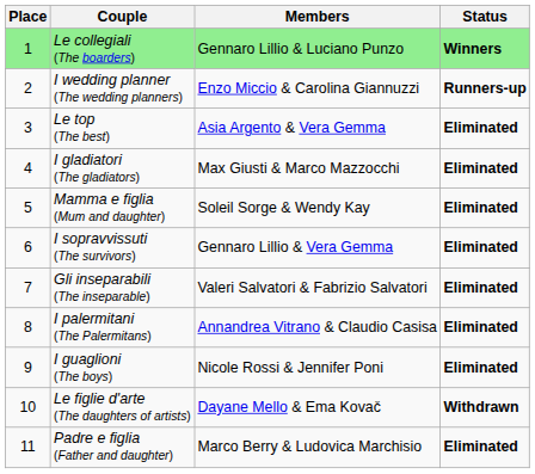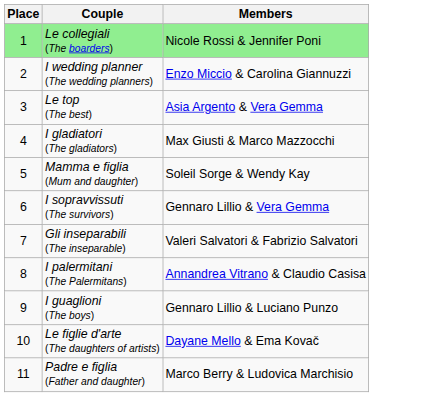 <table class="wikitable">
 <tr>
 <th>Place</th>
 <th>Couple</th>
 <th>Members</th>
-<th>Status</th>
 </tr>
 <tr style="background:#90EE90;">
 <td align="center">1</td>
 <td><em>Le collegiali</em><br><small>(<em>The <a href='#'>boarders</a></em>)</small></td>
-<td>Gennaro Lillio & Luciano Punzo</td>
-<td><strong>Winners</strong></td>
+<td>Nicole Rossi & Jennifer Poni</td>
 </tr>
 <tr>
 <td align="center">2</td>
 <td><em>I wedding planner</em><br><small>(<em>The wedding planners</em>)</small></td>
 <td><a href='#'>Enzo Miccio</a> & Carolina Giannuzzi</td>
-<td><strong>Runners-up</strong></td>
 </tr>
 <tr>
 <td align="center">3</td>
 <td><em>Le top</em><br><small>(<em>The best</em>)</small></td>
 <td><a href='#'>Asia Argento</a> & <a href='#'>Vera Gemma</a></td>
-<td><strong>Eliminated</strong></td>
 </tr>
 <tr>
 <td align="center">4</td>
 <td><em>I gladiatori</em><br><small>(<em>The gladiators</em>)</small></td>
 <td>Max Giusti & Marco Mazzocchi</td>
-<td><strong>Eliminated</strong></td>
 </tr>
 <tr>
 <td align="center">5</td>
 <td><em>Mamma e figlia</em><br><small>(<em>Mum and daughter</em>)</small></td>
 <td>Soleil Sorge & Wendy Kay</td>
-<td><strong>Eliminated</strong></td>
 </tr>
 <tr>
 <td align="center">6</td>
 <td><em>I sopravvissuti</em><br><small>(<em>The survivors</em>)</small></td>
 <td>Gennaro Lillio & <a href='#'>Vera Gemma</a></td>
-<td><strong>Eliminated</strong></td>
 </tr>
 <tr>
 <td align="center">7</td>
 <td><em>Gli inseparabili</em><br><small>(<em>The inseparable</em>)</small></td>
 <td>Valeri Salvatori & Fabrizio Salvatori</td>
-<td><strong>Eliminated</strong></td>
 </tr>
 <tr>
 <td align="center">8</td>
 <td><em>I palermitani</em><br><small>(<em>The Palermitans</em>)</small></td>
 <td><a href='#'>Annandrea Vitrano</a> & Claudio Casisa</td>
-<td><strong>Eliminated</strong></td>
 </tr>
 <tr>
 <td align="center">9</td>
 <td><em>I guaglioni</em><br><small>(<em>The boys</em>)</small></td>
-<td>Nicole Rossi & Jennifer Poni</td>
-<td><strong>Eliminated</strong></td>
+<td>Gennaro Lillio & Luciano Punzo</td>
 </tr>
 <tr>
 <td align="center">10</td>
 <td><em>Le figlie d'arte</em><br><small>(<em>The daughters of artists</em>)</small></td>
 <td><a href='#'>Dayane Mello</a> & Ema Kovač</td>
-<td><strong>Withdrawn</strong></td>
 </tr>
 <tr>
 <td align="center">11</td>
 <td><em>Padre e figlia</em><br><small>(<em>Father and daughter</em>)</small></td>
 <td>Marco Berry & Ludovica Marchisio</td>
-<td><strong>Eliminated</strong></td>
 </tr>
 </table>
